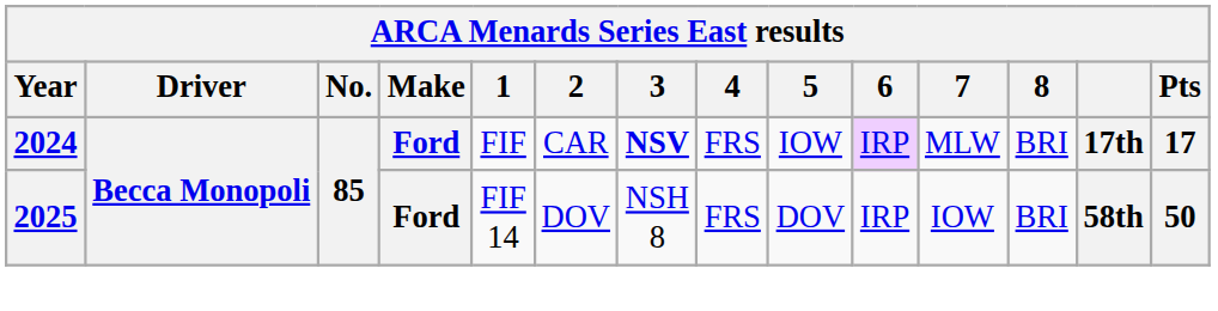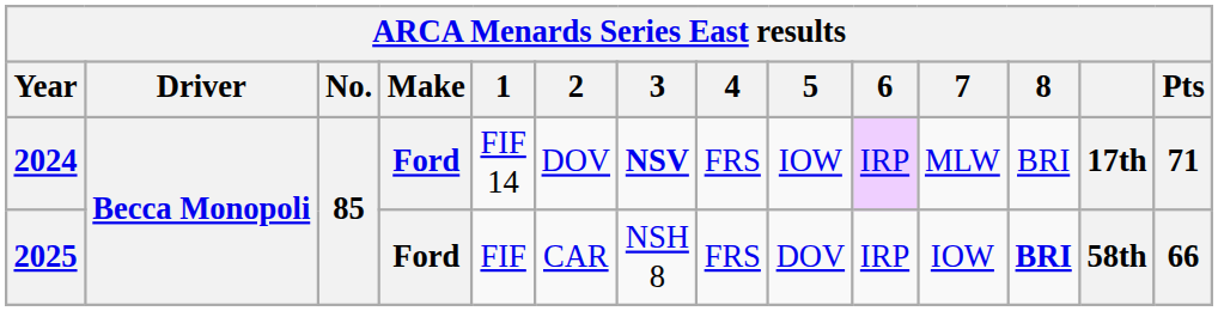 <table class="wikitable" style="text-align:center; font-size:75%">
 <tr>
 <th colspan=15><a href='#'>ARCA Menards Series East</a> results</th>
 </tr>
 <tr>
 <th>Year</th>
 <th>Driver</th>
 <th>No.</th>
 <th>Make</th>
 <th>1</th>
 <th>2</th>
 <th>3</th>
 <th>4</th>
 <th>5</th>
 <th>6</th>
 <th>7</th>
 <th>8</th>
 <th></th>
 <th>Pts</th>
 </tr>
 <tr>
 <th><a href='#'>2024</a></th>
 <th rowspan=2><a href='#'>Becca Monopoli</a></th>
 <th rowspan=2>85</th>
 <th><a href='#'>Ford</a></th>
-<td><a href='#'>FIF</a></td>
-<td><a href='#'>CAR</a></td>
+<td><a href='#'>FIF</a><br>14</td>
+<td><a href='#'>DOV</a></td>
 <td><strong><a href='#'>NSV</a></strong></td>
 <td><a href='#'>FRS</a></td>
 <td><a href='#'>IOW</a></td>
 <td style="background:#EFCFFF;"><a href='#'>IRP</a><br></td>
 <td><a href='#'>MLW</a></td>
 <td><a href='#'>BRI</a></td>
 <th>17th</th>
-<th>17</th>
+<th>71</th>
 </tr>
 <tr>
 <th><a href='#'>2025</a></th>
 <th>Ford</th>
-<td><a href='#'>FIF</a><br>14</td>
-<td><a href='#'>DOV</a></td>
+<td><a href='#'>FIF</a></td>
+<td><a href='#'>CAR</a></td>
 <td><a href='#'>NSH</a><br>8</td>
 <td><a href='#'>FRS</a></td>
 <td><a href='#'>DOV</a></td>
 <td><a href='#'>IRP</a></td>
 <td><a href='#'>IOW</a></td>
-<td><a href='#'>BRI</a></td>
+<td><strong><a href='#'>BRI</a></strong></td>
 <th>58th</th>
-<th>50</th>
+<th>66</th>
 </tr>
 </table>
